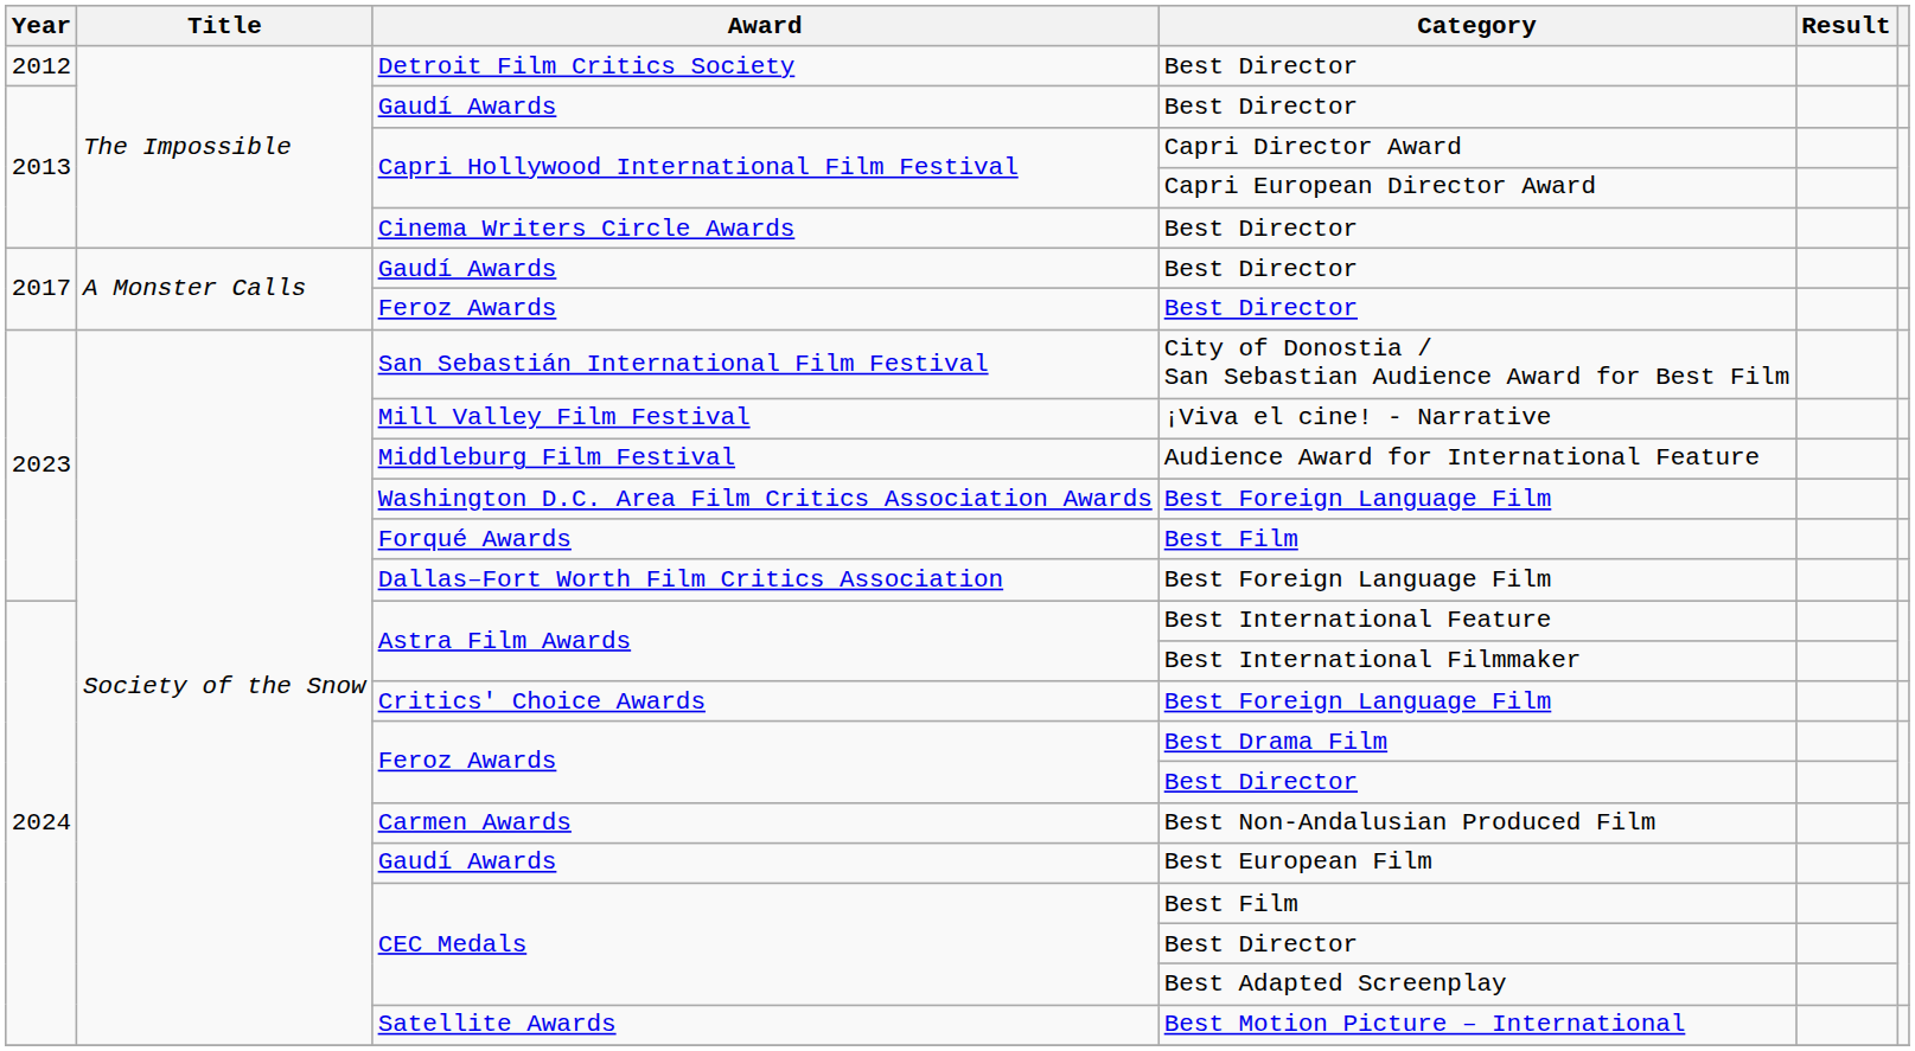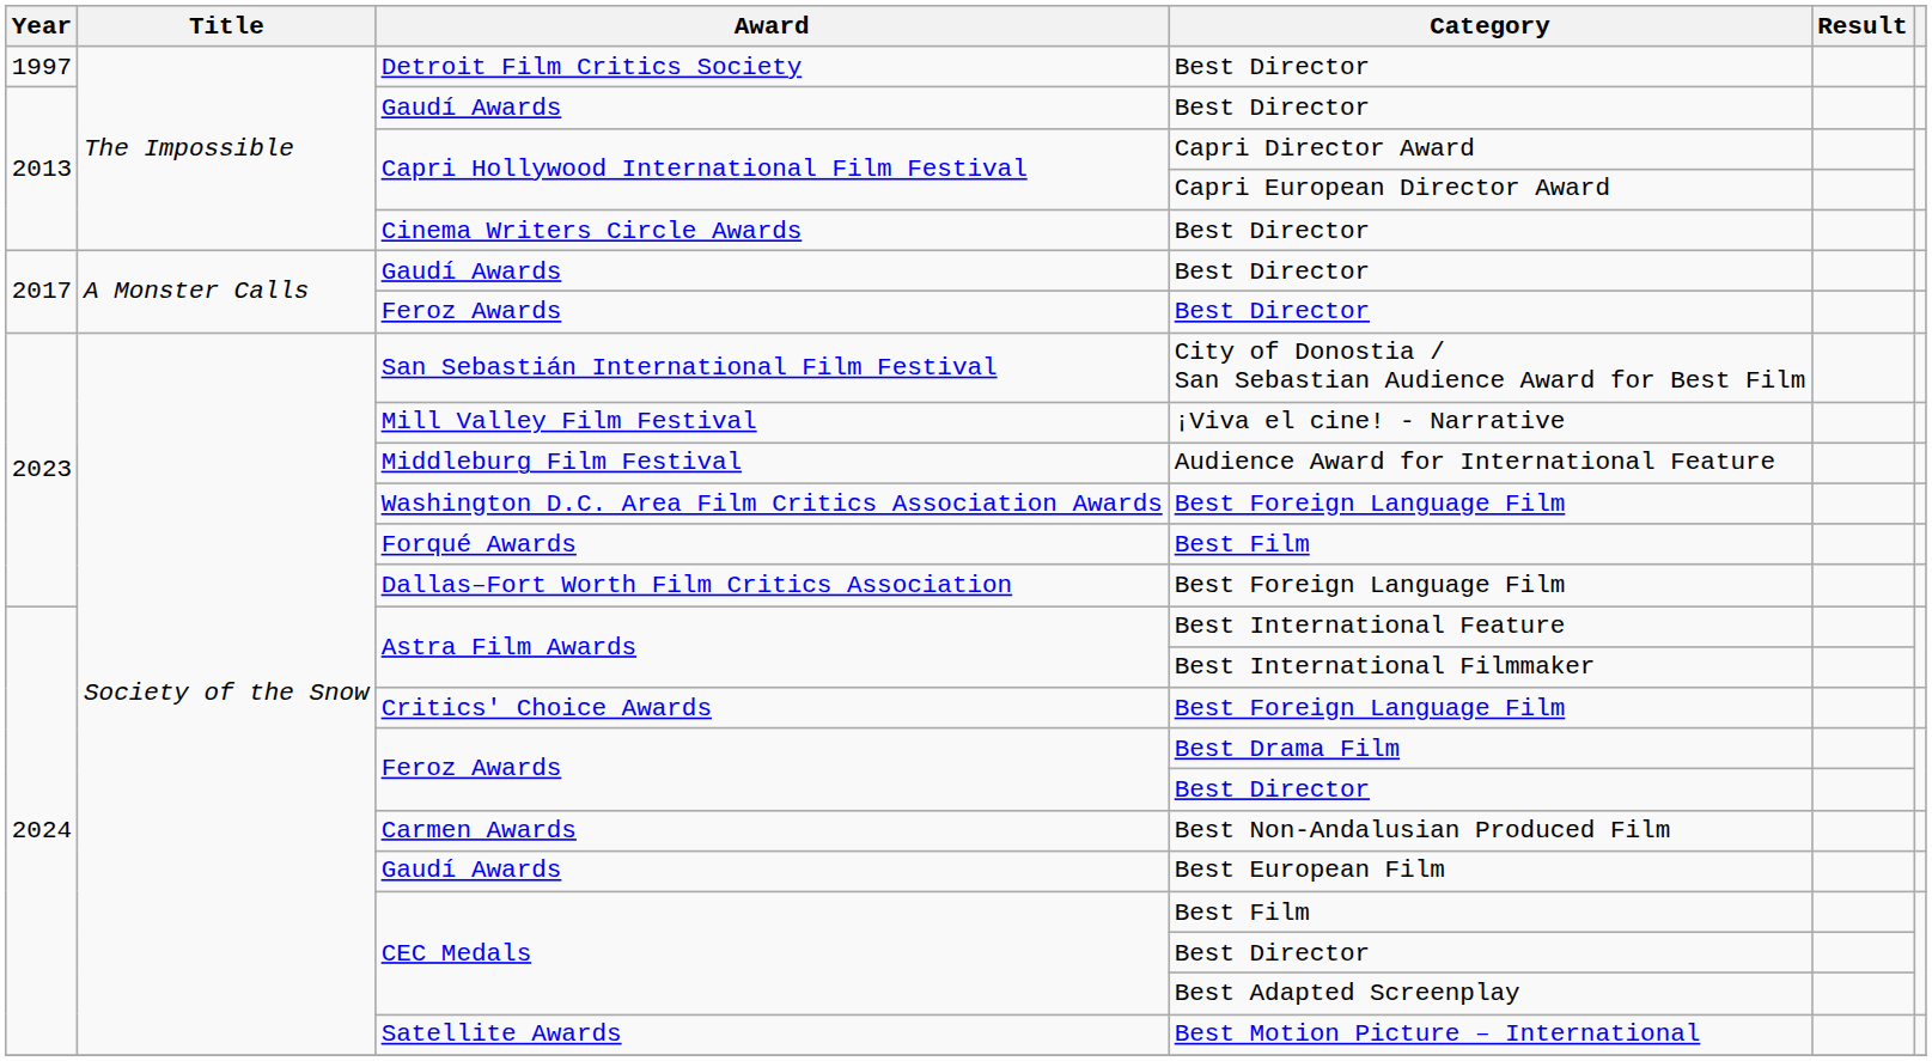 <table class="wikitable">
 <tr>
 <th>Year</th>
 <th>Title</th>
 <th>Award</th>
 <th>Category</th>
 <th>Result</th>
 <th></th>
 </tr>
 <tr>
-<td>2012</td>
+<td>1997</td>
 <td rowspan="5"><em>The Impossible</em></td>
 <td><a href='#'>Detroit Film Critics Society</a></td>
 <td>Best Director</td>
 <td></td>
 <td></td>
 </tr>
 <tr>
 <td rowspan=4>2013</td>
 <td><a href='#'>Gaudí Awards</a></td>
 <td>Best Director</td>
 <td></td>
 <td></td>
 </tr>
 <tr>
 <td rowspan="2"><a href='#'>Capri Hollywood International Film Festival</a></td>
 <td>Capri Director Award</td>
 <td></td>
 <td rowspan="2" align="center"></td>
 </tr>
 <tr>
 <td>Capri European Director Award</td>
 <td></td>
 </tr>
 <tr>
 <td><a href='#'>Cinema Writers Circle Awards</a></td>
 <td>Best Director</td>
 <td></td>
 <td></td>
 </tr>
 <tr>
 <td rowspan="2">2017</td>
 <td rowspan="2"><em>A Monster Calls</em></td>
 <td><a href='#'>Gaudí Awards</a></td>
 <td>Best Director</td>
 <td></td>
 <td align="center"></td>
 </tr>
 <tr>
 <td><a href='#'>Feroz Awards</a></td>
 <td><a href='#'>Best Director</a></td>
 <td></td>
 <td align="center"></td>
 </tr>
 <tr>
 <td rowspan=6>2023</td>
 <td rowspan=17><em>Society of the Snow</em></td>
 <td><a href='#'>San Sebastián International Film Festival</a></td>
 <td>City of Donostia /<br>San Sebastian Audience Award for Best Film</td>
 <td></td>
 <td align="center"></td>
 </tr>
 <tr>
 <td><a href='#'>Mill Valley Film Festival</a></td>
 <td>¡Viva el cine! - Narrative</td>
 <td></td>
 <td align="center"></td>
 </tr>
 <tr>
 <td><a href='#'>Middleburg Film Festival</a></td>
 <td>Audience Award for International Feature</td>
 <td></td>
 <td align="center"></td>
 </tr>
 <tr>
 <td><a href='#'>Washington D.C. Area Film Critics Association Awards</a></td>
 <td><a href='#'>Best Foreign Language Film</a></td>
 <td></td>
 <td align="center"></td>
 </tr>
 <tr>
 <td><a href='#'>Forqué Awards</a></td>
 <td><a href='#'>Best Film</a></td>
 <td></td>
 <td></td>
 </tr>
 <tr>
 <td><a href='#'>Dallas–Fort Worth Film Critics Association</a></td>
 <td>Best Foreign Language Film</td>
 <td></td>
 <td align="center"></td>
 </tr>
 <tr>
 <td rowspan=11>2024</td>
 <td rowspan = "2"><a href='#'>Astra Film Awards</a></td>
 <td>Best International Feature</td>
 <td></td>
 <td rowspan = "2"></td>
 </tr>
 <tr>
 <td>Best International Filmmaker</td>
 <td></td>
 </tr>
 <tr>
 <td><a href='#'>Critics' Choice Awards</a></td>
 <td><a href='#'>Best Foreign Language Film</a></td>
 <td></td>
 <td></td>
 </tr>
 <tr>
 <td rowspan = "2"><a href='#'>Feroz Awards</a></td>
 <td><a href='#'>Best Drama Film</a></td>
 <td></td>
 <td rowspan = "2"></td>
 </tr>
 <tr>
 <td><a href='#'>Best Director</a></td>
 <td></td>
 </tr>
 <tr>
 <td><a href='#'>Carmen Awards</a></td>
 <td>Best Non-Andalusian Produced Film</td>
 <td></td>
 <td></td>
 </tr>
 <tr>
 <td><a href='#'>Gaudí Awards</a></td>
 <td>Best European Film</td>
 <td></td>
 <td></td>
 </tr>
 <tr>
 <td rowspan = "3"><a href='#'>CEC Medals</a></td>
 <td>Best Film</td>
 <td></td>
 <td rowspan = "3"></td>
 </tr>
 <tr>
 <td>Best Director</td>
 <td></td>
 </tr>
 <tr>
 <td>Best Adapted Screenplay</td>
 <td></td>
 </tr>
 <tr>
 <td><a href='#'>Satellite Awards</a></td>
 <td><a href='#'>Best Motion Picture – International</a></td>
 <td></td>
 <td align="center"></td>
 </tr>
 <tr>
 </tr>
 </table>
